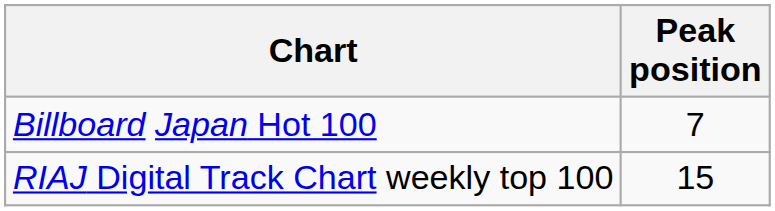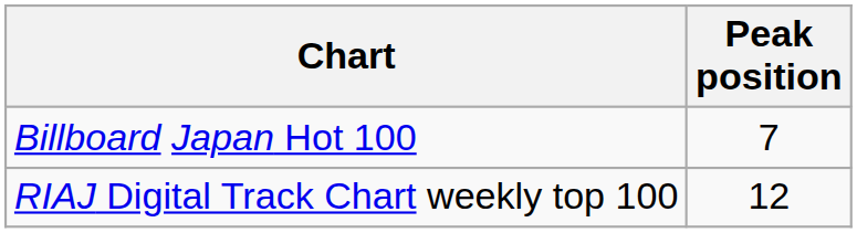 <table class="wikitable" style="text-align:center;">
 <tr>
 <th>Chart</th>
 <th>Peak<br>position</th>
 </tr>
 <tr>
 <td align="left"><em><a href='#'>Billboard</a></em> <a href='#'><em>Japan</em> Hot 100</a></td>
 <td>7</td>
 </tr>
 <tr>
 <td align="left"><a href='#'><em>RIAJ</em> Digital Track Chart</a> weekly top 100</td>
-<td>15</td>
+<td>12</td>
 </tr>
 </table>
